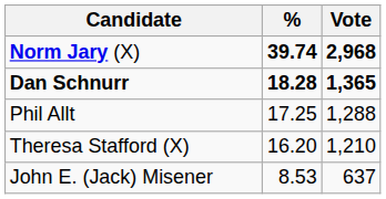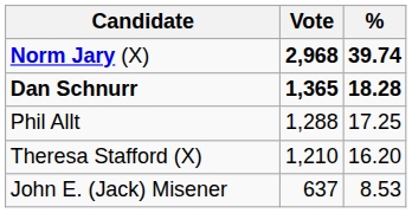 <table class="wikitable">
 <tr>
 <th bgcolor="#DDDDFF" width="200px">Candidate</th>
+<th bgcolor="#DDDDFF">Vote</th>
 <th bgcolor="#DDDDFF">%</th>
-<th bgcolor="#DDDDFF">Vote</th>
 </tr>
 <tr>
 <td><strong><a href='#'>Norm Jary</a></strong> (X)</td>
+<td style="text-align: right;"><strong>2,968</strong></td>
 <td style="text-align: right;"><strong>39.74</strong></td>
-<td style="text-align: right;"><strong>2,968</strong></td>
 </tr>
 <tr>
 <td><strong>Dan Schnurr</strong></td>
+<td style="text-align: right;"><strong>1,365</strong></td>
 <td style="text-align: right;"><strong>18.28</strong></td>
-<td style="text-align: right;"><strong>1,365</strong></td>
 </tr>
 <tr>
 <td>Phil Allt</td>
+<td style="text-align: right;">1,288</td>
 <td style="text-align: right;">17.25</td>
-<td style="text-align: right;">1,288</td>
 </tr>
 <tr>
 <td>Theresa Stafford (X)</td>
+<td style="text-align: right;">1,210</td>
 <td style="text-align: right;">16.20</td>
-<td style="text-align: right;">1,210</td>
 </tr>
 <tr>
 <td>John E. (Jack) Misener</td>
+<td style="text-align: right;">637</td>
 <td style="text-align: right;">8.53</td>
-<td style="text-align: right;">637</td>
 </tr>
 </table>
